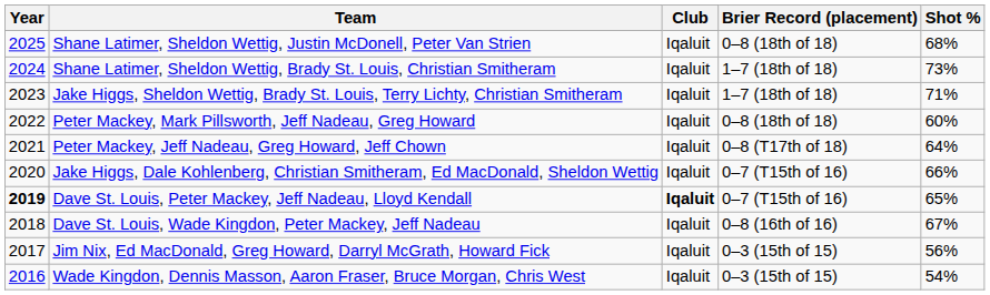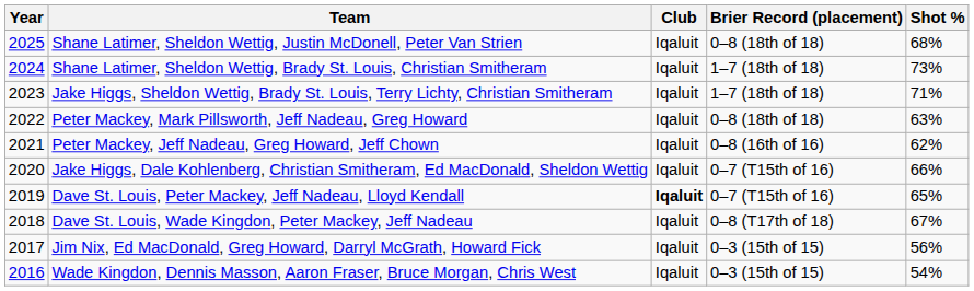 <table class="wikitable">
 <tr>
 <th scope="col">Year</th>
 <th scope="col">Team</th>
 <th scope="col">Club</th>
 <th scope="col">Brier Record (placement)</th>
 <th scope="col">Shot %</th>
 </tr>
 <tr>
 <td><a href='#'>2025</a></td>
 <td><a href='#'>Shane Latimer</a>, <a href='#'>Sheldon Wettig</a>, <a href='#'>Justin McDonell</a>, <a href='#'>Peter Van Strien</a></td>
 <td>Iqaluit</td>
 <td>0–8 (18th of 18)</td>
 <td>68%</td>
 </tr>
 <tr>
 <td><a href='#'>2024</a></td>
 <td><a href='#'>Shane Latimer</a>, <a href='#'>Sheldon Wettig</a>, <a href='#'>Brady St. Louis</a>, <a href='#'>Christian Smitheram</a></td>
 <td>Iqaluit</td>
 <td>1–7 (18th of 18)</td>
 <td>73%</td>
 </tr>
 <tr>
 <td>2023</td>
 <td><a href='#'>Jake Higgs</a>, <a href='#'>Sheldon Wettig</a>, <a href='#'>Brady St. Louis</a>, <a href='#'>Terry Lichty</a>, <a href='#'>Christian Smitheram</a></td>
 <td>Iqaluit</td>
 <td>1–7 (18th of 18)</td>
 <td>71%</td>
 </tr>
 <tr>
 <td>2022</td>
 <td><a href='#'>Peter Mackey</a>, <a href='#'>Mark Pillsworth</a>, <a href='#'>Jeff Nadeau</a>, <a href='#'>Greg Howard</a></td>
 <td>Iqaluit</td>
 <td>0–8 (18th of 18)</td>
-<td>60%</td>
+<td>63%</td>
 </tr>
 <tr>
 <td>2021</td>
 <td><a href='#'>Peter Mackey</a>, <a href='#'>Jeff Nadeau</a>, <a href='#'>Greg Howard</a>, <a href='#'>Jeff Chown</a></td>
 <td>Iqaluit</td>
-<td>0–8 (T17th of 18)</td>
-<td>64%</td>
+<td>0–8 (16th of 16)</td>
+<td>62%</td>
 </tr>
 <tr>
 <td>2020</td>
 <td><a href='#'>Jake Higgs</a>, <a href='#'>Dale Kohlenberg</a>, <a href='#'>Christian Smitheram</a>, <a href='#'>Ed MacDonald</a>, <a href='#'>Sheldon Wettig</a></td>
 <td>Iqaluit</td>
 <td>0–7 (T15th of 16)</td>
 <td>66%</td>
 </tr>
 <tr>
-<td><strong>2019</strong></td>
+<td>2019</td>
 <td><a href='#'>Dave St. Louis</a>, <a href='#'>Peter Mackey</a>, <a href='#'>Jeff Nadeau</a>, <a href='#'>Lloyd Kendall</a></td>
 <td><strong>Iqaluit</strong></td>
 <td>0–7 (T15th of 16)</td>
 <td>65%</td>
 </tr>
 <tr>
 <td>2018</td>
 <td><a href='#'>Dave St. Louis</a>, <a href='#'>Wade Kingdon</a>, <a href='#'>Peter Mackey</a>, <a href='#'>Jeff Nadeau</a></td>
 <td>Iqaluit</td>
-<td>0–8 (16th of 16)</td>
+<td>0–8 (T17th of 18)</td>
 <td>67%</td>
 </tr>
 <tr>
 <td>2017</td>
 <td><a href='#'>Jim Nix</a>, <a href='#'>Ed MacDonald</a>, <a href='#'>Greg Howard</a>, <a href='#'>Darryl McGrath</a>, <a href='#'>Howard Fick</a></td>
 <td>Iqaluit</td>
 <td>0–3 (15th of 15)</td>
 <td>56%</td>
 </tr>
 <tr>
 <td><a href='#'>2016</a></td>
 <td><a href='#'>Wade Kingdon</a>, <a href='#'>Dennis Masson</a>, <a href='#'>Aaron Fraser</a>, <a href='#'>Bruce Morgan</a>, <a href='#'>Chris West</a></td>
 <td>Iqaluit</td>
 <td>0–3 (15th of 15)</td>
 <td>54%</td>
 </tr>
 </table>
